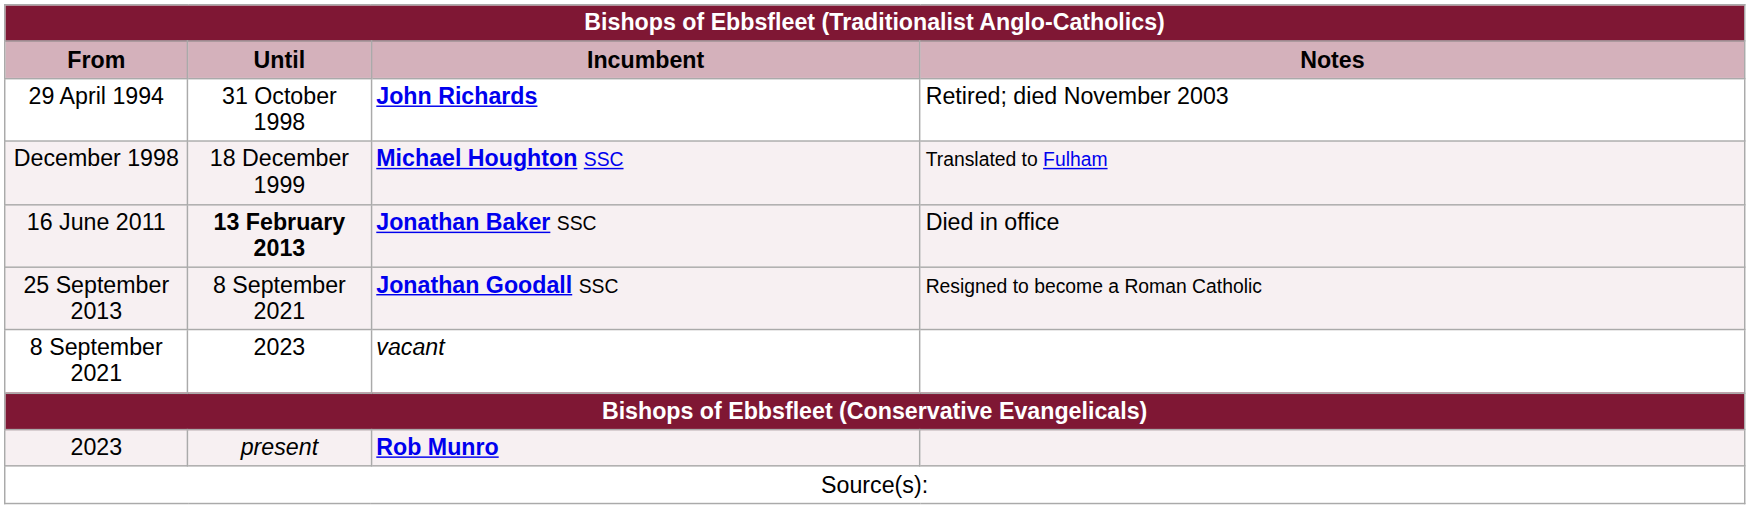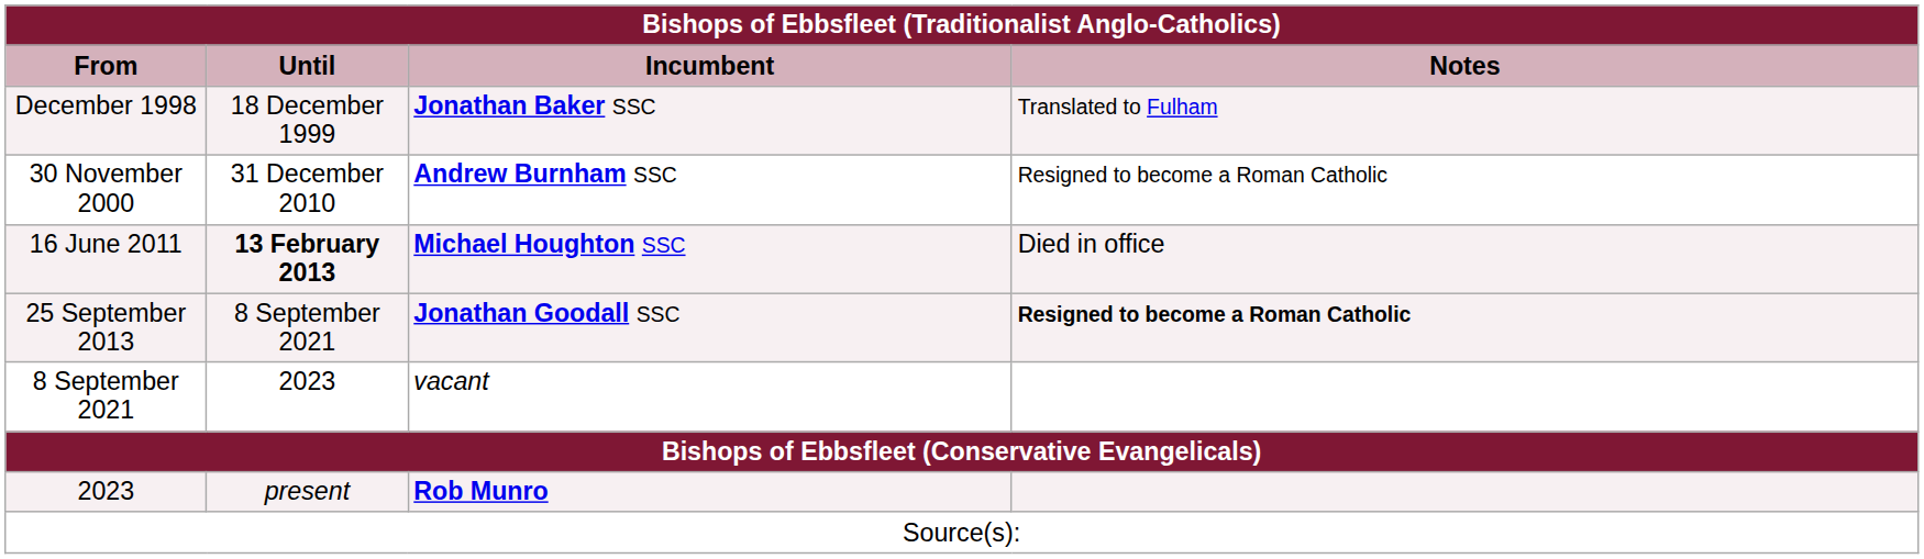 <table class="wikitable" style="width:95%;" border="1" cellpadding="2">
 <tr>
 <th colspan="4" style="background-color: #7F1734; color: white;">Bishops of Ebbsfleet (Traditionalist Anglo-Catholics)</th>
 </tr>
 <tr valign=top>
 <th style="background-color:#D4B1BB" width="10%">From</th>
 <th style="background-color:#D4B1BB" width="10%">Until</th>
 <th style="background-color:#D4B1BB" width="30%">Incumbent</th>
 <th style="background-color:#D4B1BB" width="45%">Notes</th>
 </tr>
-<tr valign=top bgcolor="white">
-<td align="center">29 April 1994</td>
-<td align="center">31 October 1998</td>
-<td><strong><a href='#'>John Richards</a></strong></td>
-<td>Retired; died November 2003</td>
-</tr>
 <tr valign=top bgcolor="#F7F0F2">
 <td align="center">December 1998</td>
 <td align="center">18 December 1999</td>
-<td><strong><a href='#'>Michael Houghton</a></strong> <small><a href='#'>SSC</a></small></td>
+<td><strong><a href='#'>Jonathan Baker</a></strong> <small>SSC</small></td>
 <td><small>Translated to <a href='#'>Fulham</a></small></td>
+</tr>
+<tr valign=top bgcolor="white">
+<td align="center">30 November 2000</td>
+<td align="center">31 December 2010</td>
+<td><strong><a href='#'>Andrew Burnham</a></strong> <small>SSC</small></td>
+<td><small>Resigned to become a Roman Catholic</small></td>
 </tr>
 <tr valign=top bgcolor="#F7F0F2">
 <td align="center">16 June 2011</td>
 <td align="center"><strong>13 February 2013</strong></td>
-<td><strong><a href='#'>Jonathan Baker</a></strong> <small>SSC</small></td>
+<td><strong><a href='#'>Michael Houghton</a></strong> <small><a href='#'>SSC</a></small></td>
 <td>Died in office</td>
 </tr>
 <tr valign=top bgcolor="#F7F0F2">
 <td align="center">25 September 2013<br></td>
 <td align="center">8 September 2021</td>
 <td><strong><a href='#'>Jonathan Goodall</a></strong> <small>SSC</small></td>
-<td><small>Resigned to become a Roman Catholic</small></td>
+<td><strong><small>Resigned to become a Roman Catholic</small></strong></td>
 </tr>
 <tr valign=top bgcolor="white">
 <td align="center">8 September 2021</td>
 <td align="center">2023</td>
 <td><em>vacant</em></td>
 <td></td>
 </tr>
 <tr>
 <th colspan="4" style="background-color: #7F1734; color: white;">Bishops of Ebbsfleet (Conservative Evangelicals)</th>
 </tr>
 <tr valign=top bgcolor="#F7F0F2">
 <td align="center">2023</td>
 <td align="center"><em>present</em></td>
 <td><strong><a href='#'>Rob Munro</a></strong></td>
 <td></td>
 </tr>
 <tr valign=top bgcolor="white">
 <td align="center" colspan="4">Source(s):</td>
 </tr>
 </table>
